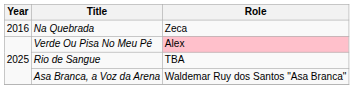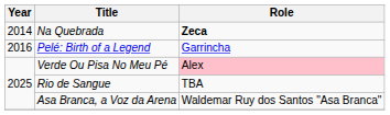 <table class="wikitable">
 <tr>
 <th>Year</th>
 <th>Title</th>
 <th>Role</th>
 </tr>
 <tr>
+<td>2014</td>
+<td><em>Na Quebrada</em></td>
+<td><strong>Zeca</strong></td>
+</tr>
+<tr>
 <td>2016</td>
-<td><em>Na Quebrada</em></td>
-<td>Zeca</td>
+<td><em><a href='#'>Pelé: Birth of a Legend</a></em></td>
+<td><a href='#'>Garrincha</a></td>
 </tr>
 <tr>
 <td rowspan="3">2025</td>
 <td><em>Verde Ou Pisa No Meu Pé</em></td>
 <td style="background: pink;">Alex</td>
 </tr>
 <tr>
 <td><em>Rio de Sangue</em></td>
 <td>TBA</td>
 </tr>
 <tr>
 <td><em>Asa Branca, a Voz da Arena</em></td>
 <td>Waldemar Ruy dos Santos "Asa Branca"</td>
 </tr>
 <tr>
 </tr>
 </table>
